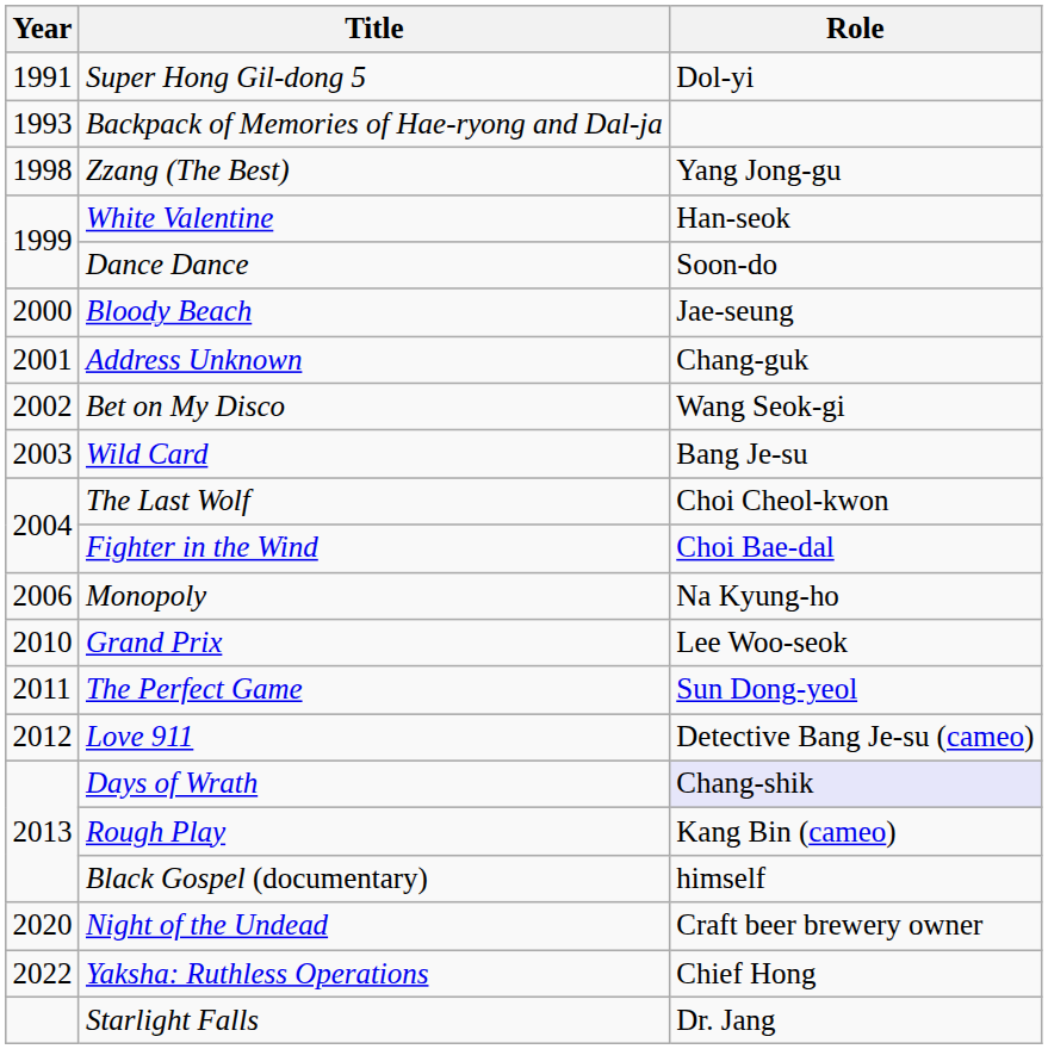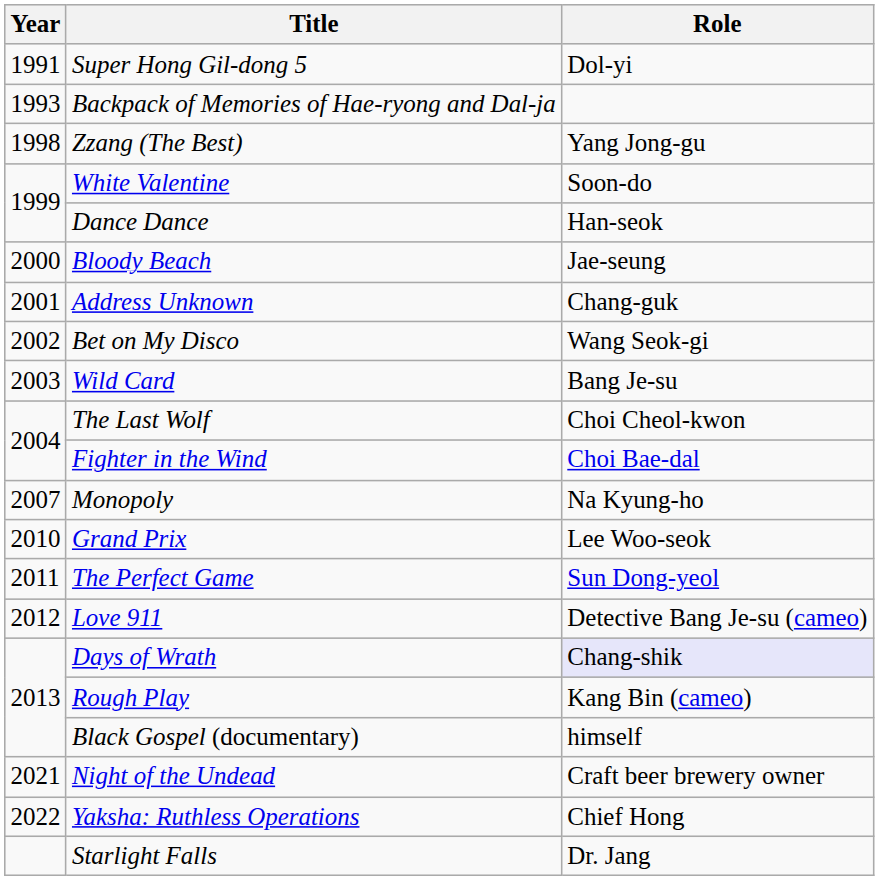 <table class="wikitable sortable">
 <tr>
 <th width=10>Year</th>
 <th>Title</th>
 <th>Role</th>
 </tr>
 <tr>
 <td>1991</td>
 <td><em>Super Hong Gil-dong 5</em></td>
 <td>Dol-yi</td>
 </tr>
 <tr>
 <td>1993</td>
 <td><em>Backpack of Memories of Hae-ryong and Dal-ja</em></td>
 <td></td>
 </tr>
 <tr>
 <td>1998</td>
 <td><em>Zzang (The Best)</em></td>
 <td>Yang Jong-gu</td>
 </tr>
 <tr>
 <td rowspan=2>1999</td>
 <td><em><a href='#'>White Valentine</a></em></td>
-<td>Han-seok</td>
+<td>Soon-do</td>
 </tr>
 <tr>
 <td><em>Dance Dance</em></td>
-<td>Soon-do</td>
+<td>Han-seok</td>
 </tr>
 <tr>
 <td>2000</td>
 <td><em><a href='#'>Bloody Beach</a></em></td>
 <td>Jae-seung</td>
 </tr>
 <tr>
 <td>2001</td>
 <td><em><a href='#'>Address Unknown</a></em></td>
 <td>Chang-guk</td>
 </tr>
 <tr>
 <td>2002</td>
 <td><em>Bet on My Disco</em></td>
 <td>Wang Seok-gi</td>
 </tr>
 <tr>
 <td>2003</td>
 <td><em><a href='#'>Wild Card</a></em></td>
 <td>Bang Je-su</td>
 </tr>
 <tr>
 <td rowspan=2>2004</td>
 <td><em>The Last Wolf</em></td>
 <td>Choi Cheol-kwon</td>
 </tr>
 <tr>
 <td><em><a href='#'>Fighter in the Wind</a></em></td>
 <td><a href='#'>Choi Bae-dal</a></td>
 </tr>
 <tr>
-<td>2006</td>
+<td>2007</td>
 <td><em>Monopoly</em></td>
 <td>Na Kyung-ho</td>
 </tr>
 <tr>
 <td>2010</td>
 <td><em><a href='#'>Grand Prix</a></em></td>
 <td>Lee Woo-seok</td>
 </tr>
 <tr>
 <td>2011</td>
 <td><em><a href='#'>The Perfect Game</a></em></td>
 <td><a href='#'>Sun Dong-yeol</a></td>
 </tr>
 <tr>
 <td>2012</td>
 <td><em><a href='#'>Love 911</a></em></td>
 <td>Detective Bang Je-su (<a href='#'>cameo</a>)</td>
 </tr>
 <tr>
 <td rowspan=3>2013</td>
 <td><em><a href='#'>Days of Wrath</a></em></td>
 <td style="background: lavender;">Chang-shik</td>
 </tr>
 <tr>
 <td><em><a href='#'>Rough Play</a></em></td>
 <td>Kang Bin (<a href='#'>cameo</a>)</td>
 </tr>
 <tr>
 <td><em>Black Gospel</em> (documentary)</td>
 <td>himself</td>
 </tr>
 <tr>
-<td>2020</td>
+<td>2021</td>
 <td><em><a href='#'>Night of the Undead</a> </em></td>
 <td>Craft beer brewery owner</td>
 </tr>
 <tr>
 <td>2022</td>
 <td><em><a href='#'>Yaksha: Ruthless Operations</a></em></td>
 <td>Chief Hong</td>
 </tr>
 <tr>
 <td></td>
 <td><em>Starlight Falls</em></td>
 <td>Dr. Jang</td>
 </tr>
 </table>
